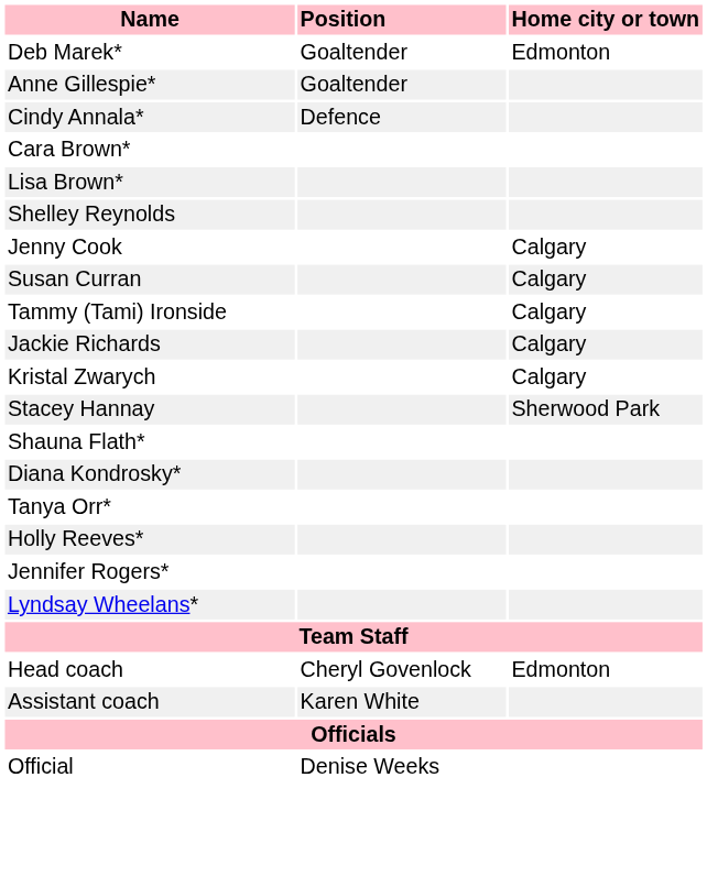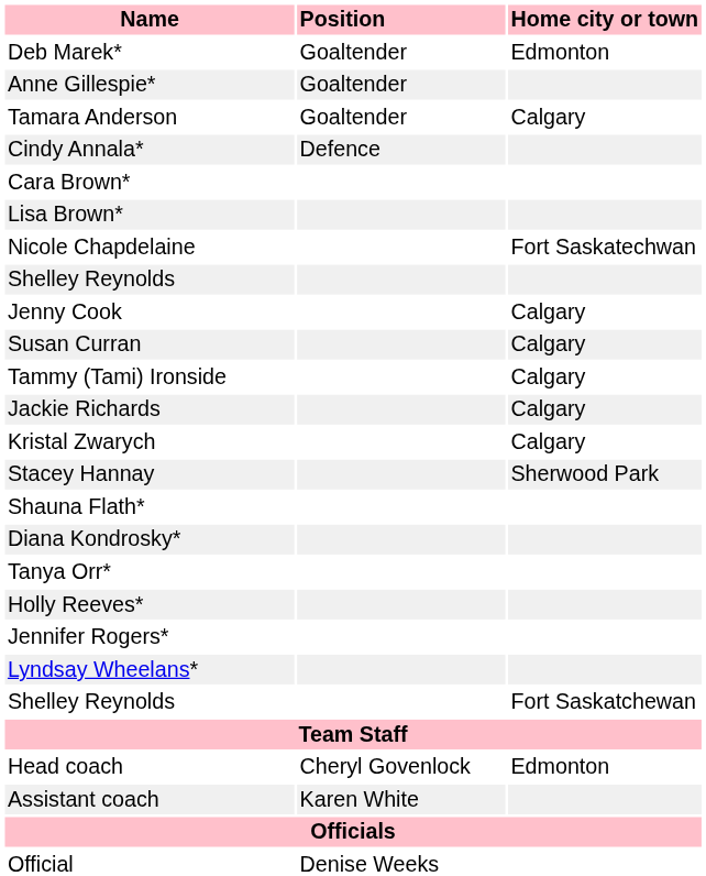 <table border="0" cellspacing="2" cellpadding="2">
 <tr bgcolor=pink>
 <th width=210>Name</th>
 <th width=150; align=left>Position</th>
 <th>Home city or town</th>
 </tr>
 <tr>
 <td>Deb Marek*</td>
 <td>Goaltender</td>
 <td>Edmonton</td>
 </tr>
 <tr bgcolor="#f0f0f0">
 <td>Anne Gillespie*</td>
 <td>Goaltender</td>
 <td></td>
 </tr>
+<tr>
+<td>Tamara Anderson</td>
+<td>Goaltender</td>
+<td>Calgary</td>
+</tr>
 <tr bgcolor="#f0f0f0">
 <td>Cindy Annala*</td>
 <td>Defence</td>
 <td></td>
 </tr>
 <tr>
 <td>Cara Brown*</td>
 <td></td>
 <td></td>
 </tr>
 <tr bgcolor="#f0f0f0">
 <td>Lisa Brown*</td>
 <td></td>
 <td></td>
+</tr>
+<tr>
+<td>Nicole Chapdelaine</td>
+<td></td>
+<td>Fort Saskatechwan</td>
 </tr>
 <tr bgcolor="#f0f0f0">
 <td>Shelley Reynolds</td>
 <td></td>
 <td></td>
 </tr>
 <tr>
 <td>Jenny Cook</td>
 <td></td>
 <td>Calgary</td>
 </tr>
 <tr bgcolor="#f0f0f0">
 <td>Susan Curran</td>
 <td></td>
 <td>Calgary</td>
 </tr>
 <tr>
 <td>Tammy (Tami) Ironside</td>
 <td></td>
 <td>Calgary</td>
 </tr>
 <tr bgcolor="#f0f0f0">
 <td>Jackie Richards</td>
 <td></td>
 <td>Calgary</td>
 </tr>
 <tr>
 <td>Kristal Zwarych</td>
 <td></td>
 <td>Calgary</td>
 </tr>
 <tr bgcolor="#f0f0f0">
 <td>Stacey Hannay</td>
 <td></td>
 <td>Sherwood Park</td>
 </tr>
 <tr>
 <td>Shauna Flath*</td>
 <td></td>
 <td></td>
 </tr>
 <tr bgcolor="#f0f0f0">
 <td>Diana Kondrosky*</td>
 <td></td>
 <td></td>
 </tr>
 <tr>
 <td>Tanya Orr*</td>
 <td></td>
 <td></td>
 </tr>
 <tr bgcolor="#f0f0f0">
 <td>Holly Reeves*</td>
 <td></td>
 <td></td>
 </tr>
 <tr>
 <td>Jennifer Rogers*</td>
 <td></td>
 <td></td>
 </tr>
 <tr bgcolor="#f0f0f0">
 <td><a href='#'>Lyndsay Wheelans</a>*</td>
 <td></td>
 <td></td>
 </tr>
 <tr>
+<td>Shelley Reynolds</td>
+<td></td>
+<td>Fort Saskatchewan</td>
+</tr>
+<tr>
 <th style=background:pink colspan=3>Team Staff</th>
 </tr>
 <tr>
 <td>Head coach</td>
 <td align=left>Cheryl Govenlock</td>
 <td>Edmonton</td>
 </tr>
 <tr bgcolor="#f0f0f0">
 <td>Assistant coach</td>
 <td align=left>Karen White</td>
 <td></td>
 </tr>
 <tr>
 <th style=background:pink colspan=3>Officials</th>
 </tr>
 <tr>
 <td>Official</td>
 <td align=left>Denise Weeks</td>
 <td></td>
 </tr>
 </table>
